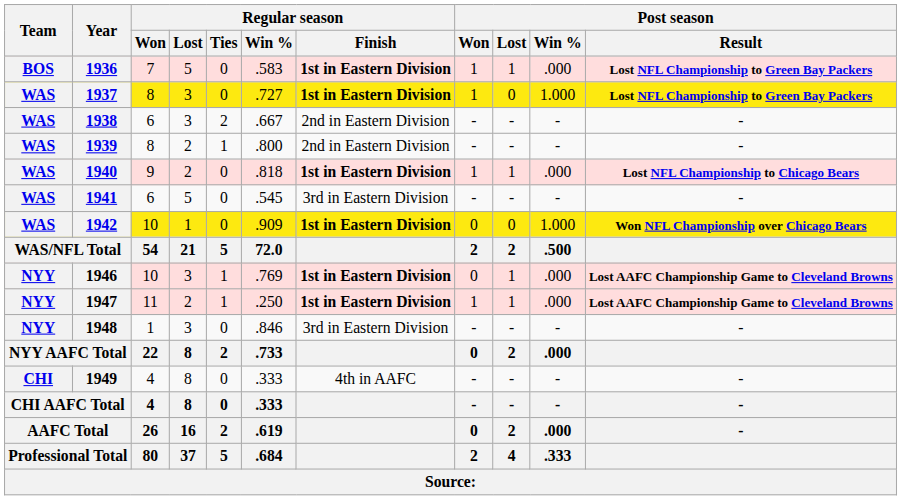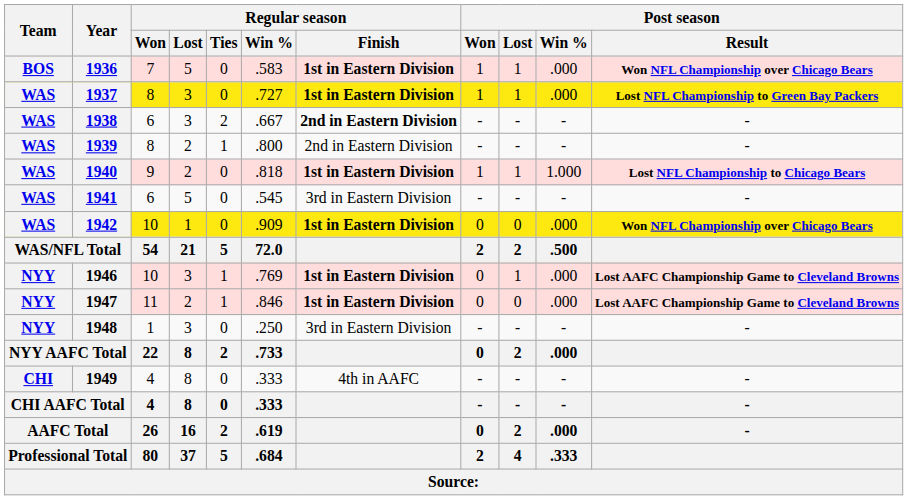 <table class="wikitable" style="font-size: 95%; text-align:center;">
 <tr>
 <th rowspan="2">Team</th>
 <th rowspan="2">Year</th>
 <th colspan="5">Regular season</th>
 <th colspan="4">Post season</th>
 </tr>
 <tr>
 <th>Won</th>
 <th>Lost</th>
 <th>Ties</th>
 <th>Win %</th>
 <th>Finish</th>
 <th>Won</th>
 <th>Lost</th>
 <th>Win %</th>
 <th>Result</th>
 </tr>
 <tr style="background:#fdd;">
 <th><a href='#'>BOS</a></th>
 <th><a href='#'>1936</a></th>
 <td>7</td>
 <td>5</td>
 <td>0</td>
 <td>.583</td>
 <td><strong>1st in Eastern Division</strong></td>
 <td>1</td>
 <td>1</td>
 <td>.000</td>
-<td><small><strong>Lost <a href='#'>NFL Championship</a> to <a href='#'>Green Bay Packers</a></strong></small></td>
+<td><small><strong>Won <a href='#'>NFL Championship</a> over <a href='#'>Chicago Bears</a></strong></small></td>
 </tr>
 <tr ! style="background:#FDE910;">
 <th><a href='#'>WAS</a></th>
 <th><a href='#'>1937</a></th>
 <td>8</td>
 <td>3</td>
 <td>0</td>
 <td>.727</td>
 <td><strong>1st in Eastern Division</strong></td>
 <td>1</td>
-<td>0</td>
-<td>1.000</td>
+<td>1</td>
+<td>.000</td>
 <td><small><strong>Lost <a href='#'>NFL Championship</a> to <a href='#'>Green Bay Packers</a></strong></small></td>
 </tr>
 <tr>
 <th><a href='#'>WAS</a></th>
 <th><a href='#'>1938</a></th>
 <td>6</td>
 <td>3</td>
 <td>2</td>
 <td>.667</td>
-<td>2nd in Eastern Division</td>
+<td><strong>2nd in Eastern Division</strong></td>
 <td>-</td>
 <td>-</td>
 <td>-</td>
 <td>-</td>
 </tr>
 <tr>
 <th><a href='#'>WAS</a></th>
 <th><a href='#'>1939</a></th>
 <td>8</td>
 <td>2</td>
 <td>1</td>
 <td>.800</td>
 <td>2nd in Eastern Division</td>
 <td>-</td>
 <td>-</td>
 <td>-</td>
 <td>-</td>
 </tr>
 <tr style="background:#fdd;">
 <th><a href='#'>WAS</a></th>
 <th><a href='#'>1940</a></th>
 <td>9</td>
 <td>2</td>
 <td>0</td>
 <td>.818</td>
 <td><strong>1st in Eastern Division</strong></td>
 <td>1</td>
 <td>1</td>
-<td>.000</td>
+<td>1.000</td>
 <td><small><strong>Lost <a href='#'>NFL Championship</a> to <a href='#'>Chicago Bears</a></strong></small></td>
 </tr>
 <tr>
 <th><a href='#'>WAS</a></th>
 <th><a href='#'>1941</a></th>
 <td>6</td>
 <td>5</td>
 <td>0</td>
 <td>.545</td>
 <td>3rd in Eastern Division</td>
 <td>-</td>
 <td>-</td>
 <td>-</td>
 <td>-</td>
 </tr>
 <tr ! style="background:#FDE910;">
 <th><a href='#'>WAS</a></th>
 <th><a href='#'>1942</a></th>
 <td>10</td>
 <td>1</td>
 <td>0</td>
 <td>.909</td>
 <td><strong>1st in Eastern Division</strong></td>
 <td>0</td>
 <td>0</td>
-<td>1.000</td>
+<td>.000</td>
 <td><small><strong>Won <a href='#'>NFL Championship</a> over <a href='#'>Chicago Bears</a></strong></small></td>
 </tr>
 <tr>
 <th colspan="2">WAS/NFL Total</th>
 <th>54</th>
 <th>21</th>
 <th>5</th>
 <th>72.0</th>
 <th></th>
 <th>2</th>
 <th>2</th>
 <th>.500</th>
 <th></th>
 </tr>
 <tr style="background:#fdd;">
 <th><a href='#'>NYY</a></th>
 <th>1946</th>
 <td>10</td>
 <td>3</td>
 <td>1</td>
 <td>.769</td>
 <td><strong>1st in Eastern Division</strong></td>
 <td>0</td>
 <td>1</td>
 <td>.000</td>
 <td><small><strong>Lost AAFC Championship Game to <a href='#'>Cleveland Browns</a></strong></small></td>
 </tr>
 <tr style="background:#fdd;">
 <th><a href='#'>NYY</a></th>
 <th>1947</th>
 <td>11</td>
 <td>2</td>
 <td>1</td>
-<td>.250</td>
+<td>.846</td>
 <td><strong>1st in Eastern Division</strong></td>
-<td>1</td>
-<td>1</td>
+<td>0</td>
+<td>0</td>
 <td>.000</td>
 <td><small><strong>Lost AAFC Championship Game to <a href='#'>Cleveland Browns</a></strong></small></td>
 </tr>
 <tr>
 <th><a href='#'>NYY</a></th>
 <th>1948</th>
 <td>1</td>
 <td>3</td>
 <td>0</td>
-<td>.846</td>
+<td>.250</td>
 <td>3rd in Eastern Division</td>
 <td>-</td>
 <td>-</td>
 <td>-</td>
 <td>-</td>
 </tr>
 <tr>
 <th colspan="2">NYY AAFC Total</th>
 <th>22</th>
 <th>8</th>
 <th>2</th>
 <th>.733</th>
 <th></th>
 <th>0</th>
 <th>2</th>
 <th>.000</th>
 <th></th>
 </tr>
 <tr>
 <th><a href='#'>CHI</a></th>
 <th>1949</th>
 <td>4</td>
 <td>8</td>
 <td>0</td>
 <td>.333</td>
 <td>4th in AAFC</td>
 <td>-</td>
 <td>-</td>
 <td>-</td>
 <td>-</td>
 </tr>
 <tr>
 <th colspan="2">CHI AAFC Total</th>
 <th>4</th>
 <th>8</th>
 <th>0</th>
 <th>.333</th>
 <th></th>
 <th>-</th>
 <th>-</th>
 <th>-</th>
 <th>-</th>
 </tr>
 <tr>
 <th colspan="2">AAFC Total</th>
 <th>26</th>
 <th>16</th>
 <th>2</th>
 <th>.619</th>
 <th></th>
 <th>0</th>
 <th>2</th>
 <th>.000</th>
 <th>-</th>
 </tr>
 <tr>
 <th colspan="2">Professional Total</th>
 <th>80</th>
 <th>37</th>
 <th>5</th>
 <th>.684</th>
 <th></th>
 <th>2</th>
 <th>4</th>
 <th>.333</th>
 <th></th>
 </tr>
 <tr>
 <th colspan="11">Source: </th>
 </tr>
 </table>
